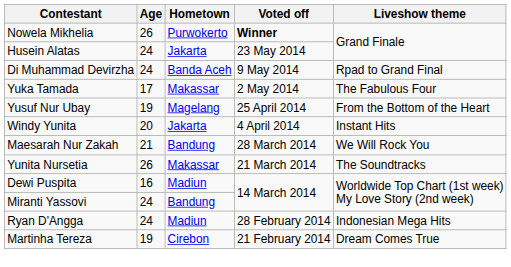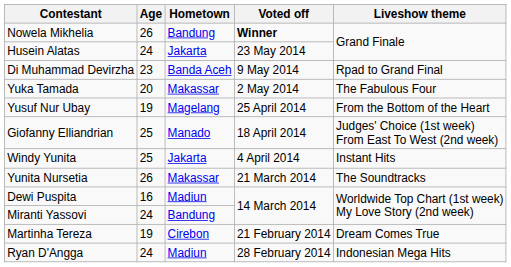 <table class="wikitable" style="font-size:95%;">
 <tr>
 <th>Contestant</th>
 <th>Age</th>
 <th>Hometown</th>
 <th>Voted off</th>
 <th>Liveshow theme</th>
 </tr>
 <tr>
 <td>Nowela Mikhelia</td>
 <td>26</td>
-<td><a href='#'>Purwokerto</a></td>
+<td><a href='#'>Bandung</a></td>
 <td><strong>Winner</strong></td>
 <td rowspan = "2">Grand Finale</td>
 </tr>
 <tr>
 <td>Husein Alatas</td>
 <td>24</td>
 <td><a href='#'>Jakarta</a></td>
 <td>23 May 2014</td>
 </tr>
 <tr>
 <td>Di Muhammad Devirzha</td>
-<td>24</td>
+<td>23</td>
 <td><a href='#'>Banda Aceh</a></td>
 <td>9 May 2014</td>
 <td>Rpad to Grand Final</td>
 </tr>
 <tr>
 <td>Yuka Tamada</td>
-<td>17</td>
+<td>20</td>
 <td><a href='#'>Makassar</a></td>
 <td>2 May 2014</td>
 <td>The Fabulous Four</td>
 </tr>
 <tr>
 <td>Yusuf Nur Ubay</td>
 <td>19</td>
 <td><a href='#'>Magelang</a></td>
 <td>25 April 2014</td>
 <td>From the Bottom of the Heart</td>
 </tr>
 <tr>
+<td>Giofanny Elliandrian</td>
+<td>25</td>
+<td><a href='#'>Manado</a></td>
+<td>18 April 2014</td>
+<td>Judges' Choice (1st week)<br>From East To West (2nd week)</td>
+</tr>
+<tr>
 <td>Windy Yunita</td>
-<td>20</td>
+<td>25</td>
 <td><a href='#'>Jakarta</a></td>
 <td>4 April 2014</td>
 <td>Instant Hits</td>
-</tr>
-<tr>
-<td>Maesarah Nur Zakah</td>
-<td>21</td>
-<td><a href='#'>Bandung</a></td>
-<td>28 March 2014</td>
-<td>We Will Rock You</td>
 </tr>
 <tr>
 <td>Yunita Nursetia</td>
 <td>26</td>
 <td><a href='#'>Makassar</a></td>
 <td>21 March 2014</td>
 <td>The Soundtracks</td>
 </tr>
 <tr>
 <td>Dewi Puspita</td>
 <td>16</td>
 <td><a href='#'>Madiun</a></td>
 <td rowspan="2">14 March 2014</td>
 <td rowspan="2">Worldwide Top Chart (1st week)<br>My Love Story (2nd week)</td>
 </tr>
 <tr>
 <td>Miranti Yassovi</td>
 <td>24</td>
 <td><a href='#'>Bandung</a></td>
 </tr>
 <tr>
+<td>Martinha Tereza</td>
+<td>19</td>
+<td><a href='#'>Cirebon</a></td>
+<td>21 February 2014</td>
+<td>Dream Comes True</td>
+</tr>
+<tr>
 <td>Ryan D'Angga</td>
 <td>24</td>
 <td><a href='#'>Madiun</a></td>
 <td>28 February 2014</td>
 <td>Indonesian Mega Hits</td>
 </tr>
-<tr>
-<td>Martinha Tereza</td>
-<td>19</td>
-<td><a href='#'>Cirebon</a></td>
-<td>21 February 2014</td>
-<td>Dream Comes True</td>
-</tr>
 </table>
